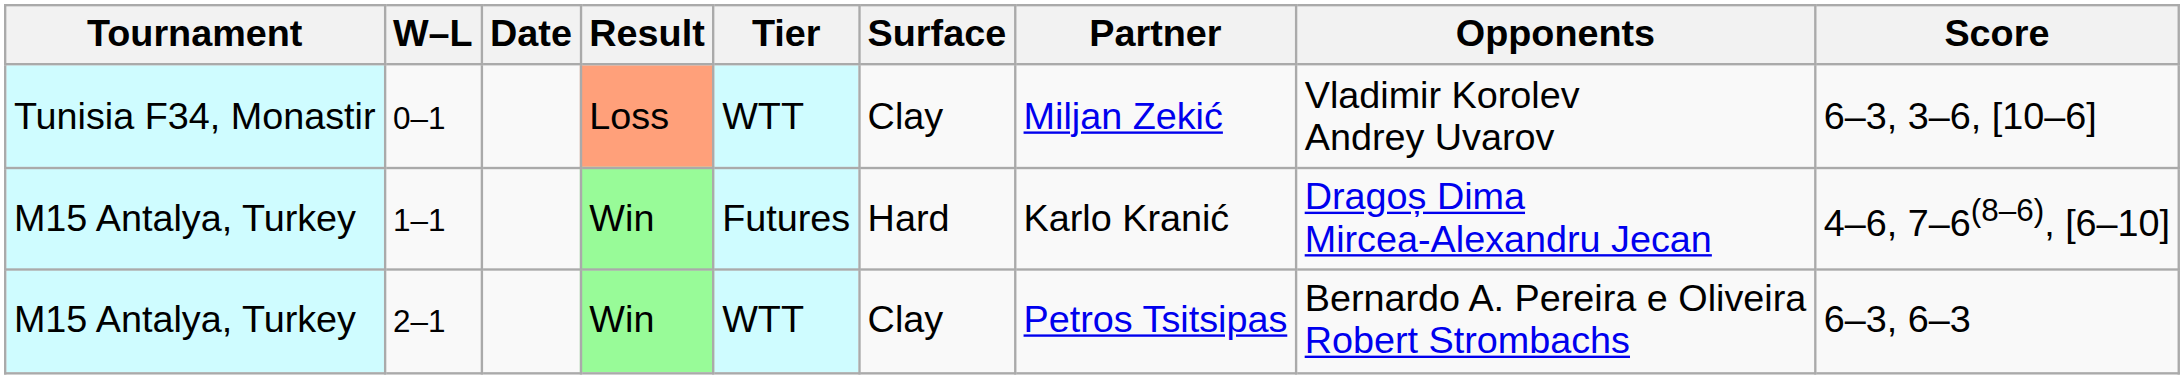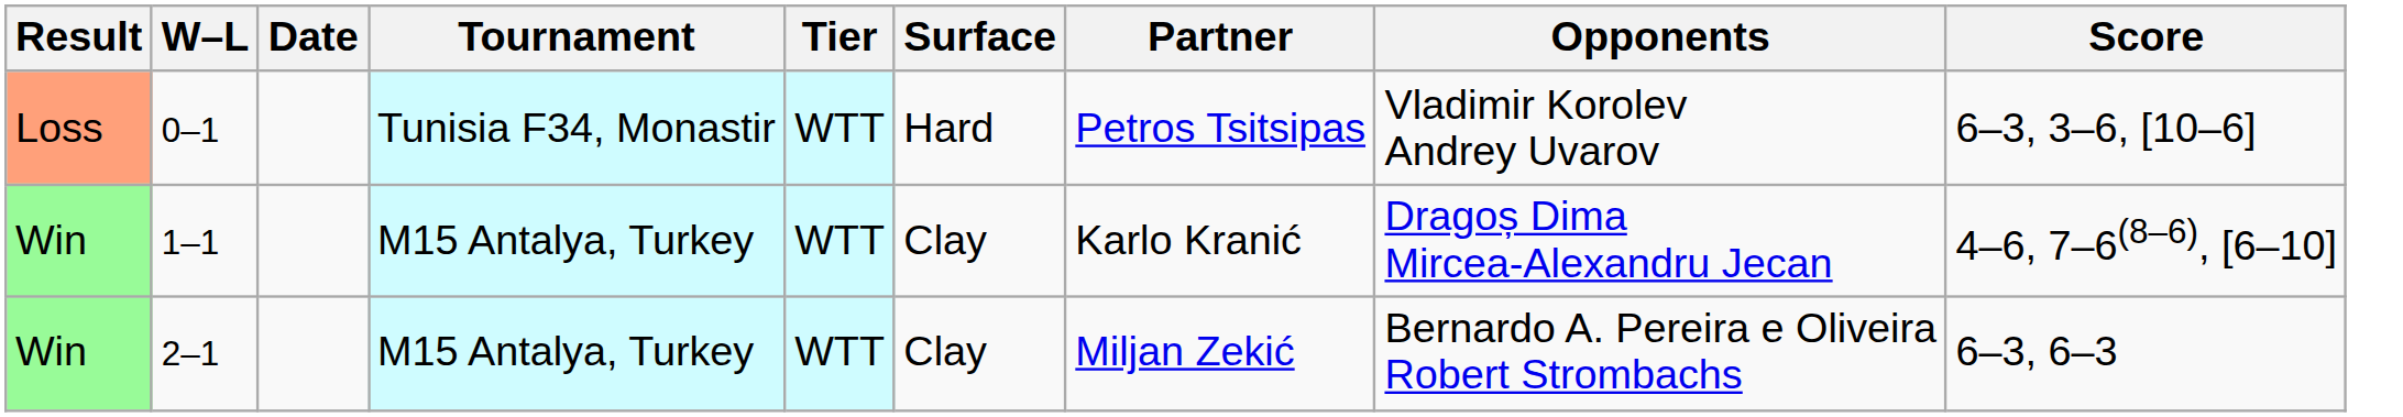 <table class="sortable wikitable">
 <tr>
-<th>Tournament</th>
+<th>Result</th>
 <th class="unsortable">W–L</th>
 <th>Date</th>
-<th>Result</th>
+<th>Tournament</th>
 <th>Tier</th>
 <th>Surface</th>
 <th>Partner</th>
 <th>Opponents</th>
 <th class="unsortable">Score</th>
 </tr>
 <tr>
-<td style="background:#cffcff;">Tunisia F34, Monastir</td>
+<td bgcolor=ffa07a>Loss</td>
 <td><small>0–1</small></td>
 <td></td>
-<td bgcolor=ffa07a>Loss</td>
+<td style="background:#cffcff;">Tunisia F34, Monastir</td>
 <td style="background:#cffcff;">WTT</td>
-<td>Clay</td>
-<td> <a href='#'>Miljan Zekić</a></td>
+<td>Hard</td>
+<td> <a href='#'>Petros Tsitsipas</a></td>
 <td> Vladimir Korolev <br> Andrey Uvarov</td>
 <td>6–3, 3–6, [10–6]</td>
 </tr>
 <tr>
-<td style="background:#cffcff;">M15 Antalya, Turkey</td>
+<td bgcolor=98fb98>Win</td>
 <td><small>1–1</small></td>
 <td></td>
-<td bgcolor=98fb98>Win</td>
-<td style="background:#cffcff;">Futures</td>
-<td>Hard</td>
+<td style="background:#cffcff;">M15 Antalya, Turkey</td>
+<td style="background:#cffcff;">WTT</td>
+<td>Clay</td>
 <td> Karlo Kranić</td>
 <td> <a href='#'>Dragoș Dima</a> <br> <a href='#'>Mircea-Alexandru Jecan</a></td>
 <td>4–6, 7–6<sup>(8–6)</sup>, [6–10]</td>
 </tr>
 <tr>
-<td style="background:#cffcff;">M15 Antalya, Turkey</td>
+<td bgcolor=98fb98>Win</td>
 <td><small>2–1</small></td>
 <td></td>
-<td bgcolor=98fb98>Win</td>
+<td style="background:#cffcff;">M15 Antalya, Turkey</td>
 <td style="background:#cffcff;">WTT</td>
 <td>Clay</td>
-<td> <a href='#'>Petros Tsitsipas</a></td>
+<td> <a href='#'>Miljan Zekić</a></td>
 <td> Bernardo A. Pereira e Oliveira<br> <a href='#'>Robert Strombachs</a></td>
 <td>6–3, 6–3</td>
 </tr>
 </table>
